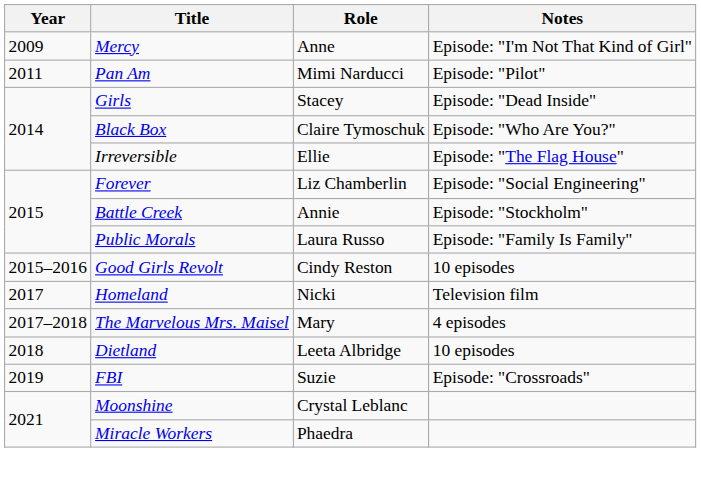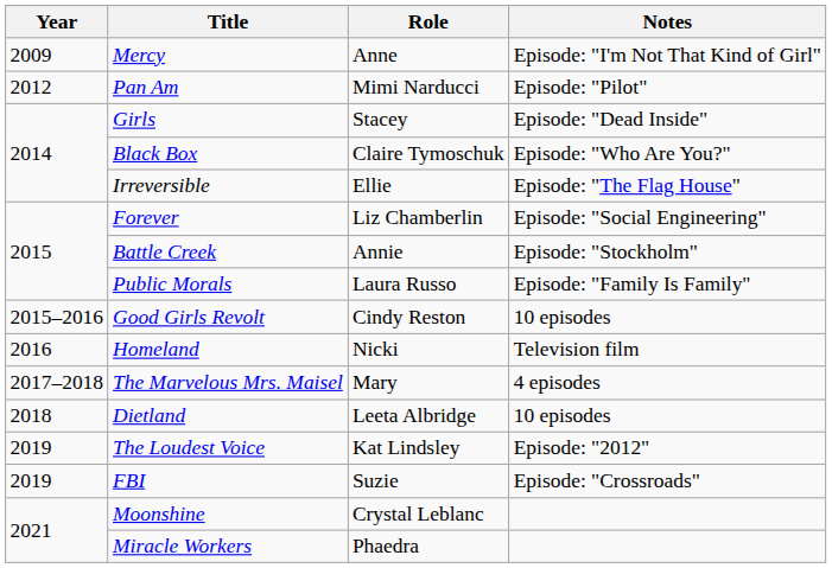 <table class="wikitable sortable">
 <tr>
 <th scope="col">Year</th>
 <th scope="col">Title</th>
 <th scope="col">Role</th>
 <th scope="col">Notes</th>
 </tr>
 <tr>
 <td>2009</td>
 <td scope="row"><a href='#'><em>Mercy</em></a></td>
 <td>Anne</td>
 <td>Episode: "I'm Not That Kind of Girl"</td>
 </tr>
 <tr>
-<td>2011</td>
+<td>2012</td>
 <td scope="row"><a href='#'><em>Pan Am</em></a></td>
 <td>Mimi Narducci</td>
 <td>Episode: "Pilot"</td>
 </tr>
 <tr>
 <td rowspan="3">2014</td>
 <td scope="row"><a href='#'><em>Girls</em></a></td>
 <td>Stacey</td>
 <td>Episode: "Dead Inside"</td>
 </tr>
 <tr>
 <td scope="row"><a href='#'><em>Black Box</em></a></td>
 <td>Claire Tymoschuk</td>
 <td>Episode: "Who Are You?"</td>
 </tr>
 <tr>
 <td scope="row"><em>Irreversible</em></td>
 <td>Ellie</td>
 <td>Episode: "<a href='#'>The Flag House</a>"</td>
 </tr>
 <tr>
 <td rowspan="3">2015</td>
 <td scope="row"><a href='#'><em>Forever</em></a></td>
 <td>Liz Chamberlin</td>
 <td>Episode: "Social Engineering"</td>
 </tr>
 <tr>
 <td scope="row"><a href='#'><em>Battle Creek</em></a></td>
 <td>Annie</td>
 <td>Episode: "Stockholm"</td>
 </tr>
 <tr>
 <td scope="row"><a href='#'><em>Public Morals</em></a></td>
 <td>Laura Russo</td>
 <td>Episode: "Family Is Family"</td>
 </tr>
 <tr>
 <td>2015–2016</td>
 <td scope="row"><em><a href='#'>Good Girls Revolt</a></em></td>
 <td>Cindy Reston</td>
 <td>10 episodes</td>
 </tr>
 <tr>
-<td>2017</td>
+<td>2016</td>
 <td scope="row"><a href='#'><em>Homeland</em></a></td>
 <td>Nicki</td>
 <td>Television film</td>
 </tr>
 <tr>
 <td>2017–2018</td>
 <td scope="row"><em><a href='#'>The Marvelous Mrs. Maisel</a></em></td>
 <td>Mary</td>
 <td>4 episodes</td>
 </tr>
 <tr>
 <td>2018</td>
 <td scope="row"><a href='#'><em>Dietland</em></a></td>
 <td>Leeta Albridge</td>
 <td>10 episodes</td>
+</tr>
+<tr>
+<td>2019</td>
+<td scope="row"><em><a href='#'>The Loudest Voice</a></em></td>
+<td>Kat Lindsley</td>
+<td>Episode: "2012"</td>
 </tr>
 <tr>
 <td>2019</td>
 <td scope="row"><a href='#'><em>FBI</em></a></td>
 <td>Suzie</td>
 <td>Episode: "Crossroads"</td>
 </tr>
 <tr>
 <td rowspan="2">2021</td>
 <td scope="row"><em><a href='#'>Moonshine</a></em></td>
 <td>Crystal Leblanc</td>
 <td></td>
 </tr>
 <tr>
 <td scope="row"><a href='#'><em>Miracle Workers</em></a></td>
 <td>Phaedra</td>
 <td></td>
 </tr>
 </table>
